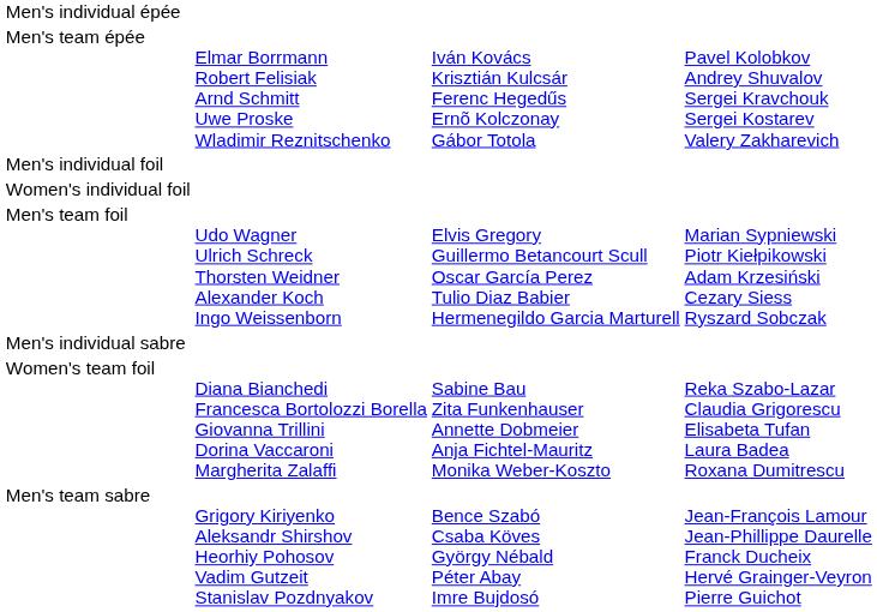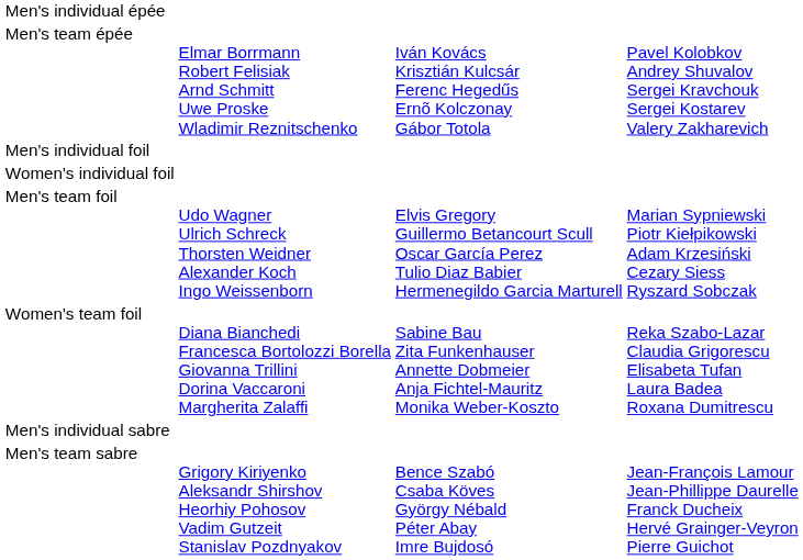 <table>
 <tr>
 <td>Men's individual épée<br></td>
 <td></td>
 <td></td>
 <td></td>
 </tr>
 <tr valign="top">
 <td>Men's team épée<br></td>
 <td><br><a href='#'>Elmar Borrmann</a><br><a href='#'>Robert Felisiak</a><br><a href='#'>Arnd Schmitt</a><br><a href='#'>Uwe Proske</a><br><a href='#'>Wladimir Reznitschenko</a></td>
 <td><br><a href='#'>Iván Kovács</a><br><a href='#'>Krisztián Kulcsár</a><br><a href='#'>Ferenc Hegedűs</a><br><a href='#'>Ernõ Kolczonay</a><br><a href='#'>Gábor Totola</a></td>
 <td><br><a href='#'>Pavel Kolobkov</a><br><a href='#'>Andrey Shuvalov</a><br><a href='#'>Sergei Kravchouk</a><br><a href='#'>Sergei Kostarev</a><br><a href='#'>Valery Zakharevich</a></td>
 </tr>
 <tr valign="top">
 <td>Men's individual foil<br></td>
 <td></td>
 <td></td>
 <td></td>
 </tr>
 <tr valign="top">
 <td>Women's individual foil<br></td>
 <td></td>
 <td></td>
 <td></td>
 </tr>
 <tr valign="top">
 <td>Men's team foil<br></td>
 <td valign=top><br><a href='#'>Udo Wagner</a><br><a href='#'>Ulrich Schreck</a><br><a href='#'>Thorsten Weidner</a><br><a href='#'>Alexander Koch</a><br><a href='#'>Ingo Weissenborn</a></td>
 <td valign=top><br><a href='#'>Elvis Gregory</a><br><a href='#'>Guillermo Betancourt Scull</a><br><a href='#'>Oscar García Perez</a><br><a href='#'>Tulio Diaz Babier</a><br><a href='#'>Hermenegildo Garcia Marturell</a></td>
 <td valign=top><br><a href='#'>Marian Sypniewski</a><br><a href='#'>Piotr Kiełpikowski</a><br><a href='#'>Adam Krzesiński</a><br><a href='#'>Cezary Siess</a><br><a href='#'>Ryszard Sobczak</a></td>
 </tr>
+<tr valign="top">
+<td>Women's team foil<br></td>
+<td valign=top><br><a href='#'>Diana Bianchedi</a><br><a href='#'>Francesca Bortolozzi Borella</a><br><a href='#'>Giovanna Trillini</a><br><a href='#'>Dorina Vaccaroni</a><br><a href='#'>Margherita Zalaffi</a></td>
+<td valign=top><br><a href='#'>Sabine Bau</a><br><a href='#'>Zita Funkenhauser</a><br><a href='#'>Annette Dobmeier</a><br><a href='#'>Anja Fichtel-Mauritz</a><br><a href='#'>Monika Weber-Koszto</a></td>
+<td valign=top><br><a href='#'>Reka Szabo-Lazar</a><br><a href='#'>Claudia Grigorescu</a><br><a href='#'>Elisabeta Tufan</a><br><a href='#'>Laura Badea</a><br><a href='#'>Roxana Dumitrescu</a></td>
+</tr>
 <tr>
 <td>Men's individual sabre<br></td>
 <td></td>
 <td></td>
 <td></td>
-</tr>
-<tr valign="top">
-<td>Women's team foil<br></td>
-<td valign=top><br><a href='#'>Diana Bianchedi</a><br><a href='#'>Francesca Bortolozzi Borella</a><br><a href='#'>Giovanna Trillini</a><br><a href='#'>Dorina Vaccaroni</a><br><a href='#'>Margherita Zalaffi</a></td>
-<td valign=top><br><a href='#'>Sabine Bau</a><br><a href='#'>Zita Funkenhauser</a><br><a href='#'>Annette Dobmeier</a><br><a href='#'>Anja Fichtel-Mauritz</a><br><a href='#'>Monika Weber-Koszto</a></td>
-<td valign=top><br><a href='#'>Reka Szabo-Lazar</a><br><a href='#'>Claudia Grigorescu</a><br><a href='#'>Elisabeta Tufan</a><br><a href='#'>Laura Badea</a><br><a href='#'>Roxana Dumitrescu</a></td>
 </tr>
 <tr valign="top">
 <td>Men's team sabre<br></td>
 <td valign=top><br><a href='#'>Grigory Kiriyenko</a><br><a href='#'>Aleksandr Shirshov</a><br><a href='#'>Heorhiy Pohosov</a><br><a href='#'>Vadim Gutzeit</a><br><a href='#'>Stanislav Pozdnyakov</a></td>
 <td valign=top><br><a href='#'>Bence Szabó</a><br><a href='#'>Csaba Köves</a><br><a href='#'>György Nébald</a><br><a href='#'>Péter Abay</a><br><a href='#'>Imre Bujdosó</a></td>
 <td valign=top><br><a href='#'>Jean-François Lamour</a><br><a href='#'>Jean-Phillippe Daurelle</a><br><a href='#'>Franck Ducheix</a><br><a href='#'>Hervé Grainger-Veyron</a><br><a href='#'>Pierre Guichot</a></td>
 </tr>
 </table>
